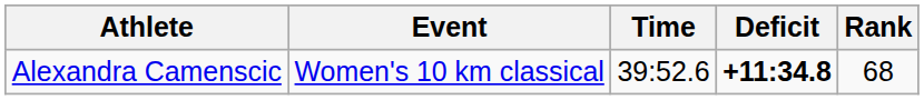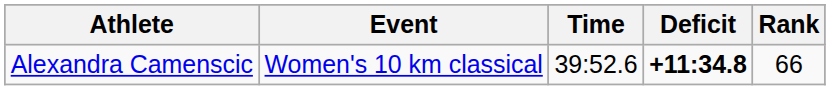 <table class="wikitable" style="font-size:90%">
 <tr>
 <th>Athlete</th>
 <th>Event</th>
 <th>Time</th>
 <th>Deficit</th>
 <th>Rank</th>
 </tr>
 <tr align=center>
 <td align=left><a href='#'>Alexandra Camenscic</a></td>
 <td align=left><a href='#'>Women's 10 km classical</a></td>
 <td>39:52.6</td>
 <td><strong>+11:34.8</strong></td>
-<td>68</td>
+<td>66</td>
 </tr>
 </table>
